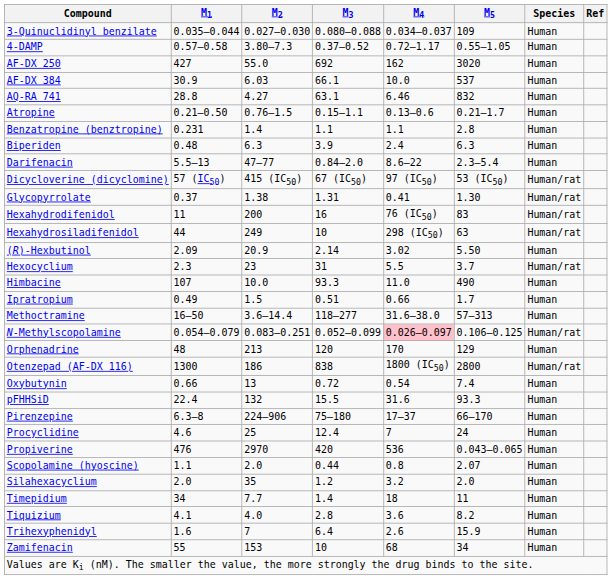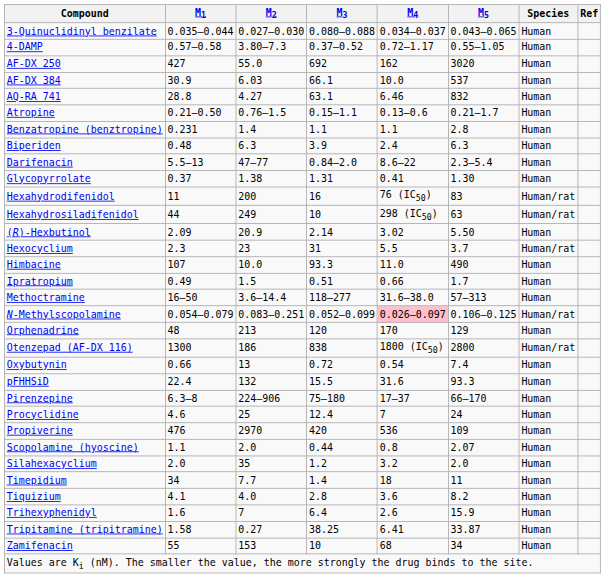 <table class="wikitable" style="font-size:small;">
 <tr>
 <th>Compound</th>
 <th><a href='#'>M<sub>1</sub></a></th>
 <th><a href='#'>M<sub>2</sub></a></th>
 <th><a href='#'>M<sub>3</sub></a></th>
 <th><a href='#'>M<sub>4</sub></a></th>
 <th><a href='#'>M<sub>5</sub></a></th>
 <th>Species</th>
 <th>Ref</th>
 </tr>
 <tr>
 <td><a href='#'>3-Quinuclidinyl benzilate</a></td>
 <td>0.035–0.044</td>
 <td>0.027–0.030</td>
 <td>0.080–0.088</td>
 <td>0.034–0.037</td>
-<td>109</td>
+<td>0.043–0.065</td>
 <td>Human</td>
 <td></td>
 </tr>
 <tr>
 <td><a href='#'>4-DAMP</a></td>
 <td>0.57–0.58</td>
 <td>3.80–7.3</td>
 <td>0.37–0.52</td>
 <td>0.72–1.17</td>
 <td>0.55–1.05</td>
 <td>Human</td>
 <td></td>
 </tr>
 <tr>
 <td><a href='#'>AF-DX 250</a></td>
 <td>427</td>
 <td>55.0</td>
 <td>692</td>
 <td>162</td>
 <td>3020</td>
 <td>Human</td>
 <td></td>
 </tr>
 <tr>
 <td><a href='#'>AF-DX 384</a></td>
 <td>30.9</td>
 <td>6.03</td>
 <td>66.1</td>
 <td>10.0</td>
 <td>537</td>
 <td>Human</td>
 <td></td>
 </tr>
 <tr>
 <td><a href='#'>AQ-RA 741</a></td>
 <td>28.8</td>
 <td>4.27</td>
 <td>63.1</td>
 <td>6.46</td>
 <td>832</td>
 <td>Human</td>
 <td></td>
 </tr>
 <tr>
 <td><a href='#'>Atropine</a></td>
 <td>0.21–0.50</td>
 <td>0.76–1.5</td>
 <td>0.15–1.1</td>
 <td>0.13–0.6</td>
 <td>0.21–1.7</td>
 <td>Human</td>
 <td></td>
 </tr>
 <tr>
 <td><a href='#'>Benzatropine (benztropine)</a></td>
 <td>0.231</td>
 <td>1.4</td>
 <td>1.1</td>
 <td>1.1</td>
 <td>2.8</td>
 <td>Human</td>
 <td></td>
 </tr>
 <tr>
 <td><a href='#'>Biperiden</a></td>
 <td>0.48</td>
 <td>6.3</td>
 <td>3.9</td>
 <td>2.4</td>
 <td>6.3</td>
 <td>Human</td>
 <td></td>
 </tr>
 <tr>
 <td><a href='#'>Darifenacin</a></td>
 <td>5.5–13</td>
 <td>47–77</td>
 <td>0.84–2.0</td>
 <td>8.6–22</td>
 <td>2.3–5.4</td>
 <td>Human</td>
 <td></td>
 </tr>
 <tr>
-<td><a href='#'>Dicycloverine (dicyclomine)</a></td>
-<td>57 (<a href='#'>IC<sub>50</sub></a>)</td>
-<td>415 (IC<sub>50</sub>)</td>
-<td>67 (IC<sub>50</sub>)</td>
-<td>97 (IC<sub>50</sub>)</td>
-<td>53 (IC<sub>50</sub>)</td>
-<td>Human/rat</td>
-<td></td>
-</tr>
-<tr>
 <td><a href='#'>Glycopyrrolate</a></td>
 <td>0.37</td>
 <td>1.38</td>
 <td>1.31</td>
 <td>0.41</td>
 <td>1.30</td>
-<td>Human/rat</td>
+<td>Human</td>
 <td></td>
 </tr>
 <tr>
 <td><a href='#'>Hexahydrodifenidol</a></td>
 <td>11</td>
 <td>200</td>
 <td>16</td>
 <td>76 (IC<sub>50</sub>)</td>
 <td>83</td>
 <td>Human/rat</td>
 <td></td>
 </tr>
 <tr>
 <td><a href='#'>Hexahydrosiladifenidol</a></td>
 <td>44</td>
 <td>249</td>
 <td>10</td>
 <td>298 (IC<sub>50</sub>)</td>
 <td>63</td>
 <td>Human/rat</td>
 <td></td>
 </tr>
 <tr>
 <td><a href='#'>(<em>R</em>)-Hexbutinol</a></td>
 <td>2.09</td>
 <td>20.9</td>
 <td>2.14</td>
 <td>3.02</td>
 <td>5.50</td>
 <td>Human</td>
 <td></td>
 </tr>
 <tr>
 <td><a href='#'>Hexocyclium</a></td>
 <td>2.3</td>
 <td>23</td>
 <td>31</td>
 <td>5.5</td>
 <td>3.7</td>
 <td>Human/rat</td>
 <td></td>
 </tr>
 <tr>
 <td><a href='#'>Himbacine</a></td>
 <td>107</td>
 <td>10.0</td>
 <td>93.3</td>
 <td>11.0</td>
 <td>490</td>
 <td>Human</td>
 <td></td>
 </tr>
 <tr>
 <td><a href='#'>Ipratropium</a></td>
 <td>0.49</td>
 <td>1.5</td>
 <td>0.51</td>
 <td>0.66</td>
 <td>1.7</td>
 <td>Human</td>
 <td></td>
 </tr>
 <tr>
 <td><a href='#'>Methoctramine</a></td>
 <td>16–50</td>
 <td>3.6–14.4</td>
 <td>118–277</td>
 <td>31.6–38.0</td>
 <td>57–313</td>
 <td>Human</td>
 <td></td>
 </tr>
 <tr>
 <td><a href='#'><em>N</em>-Methylscopolamine</a></td>
 <td>0.054–0.079</td>
 <td>0.083–0.251</td>
 <td>0.052–0.099</td>
 <td style="background: pink;">0.026–0.097</td>
 <td>0.106–0.125</td>
 <td>Human/rat</td>
 <td></td>
 </tr>
 <tr>
 <td><a href='#'>Orphenadrine</a></td>
 <td>48</td>
 <td>213</td>
 <td>120</td>
 <td>170</td>
 <td>129</td>
 <td>Human</td>
 <td></td>
 </tr>
 <tr>
 <td><a href='#'>Otenzepad (AF-DX 116)</a></td>
 <td>1300</td>
 <td>186</td>
 <td>838</td>
 <td>1800 (IC<sub>50</sub>)</td>
 <td>2800</td>
 <td>Human/rat</td>
 <td></td>
 </tr>
 <tr>
 <td><a href='#'>Oxybutynin</a></td>
 <td>0.66</td>
 <td>13</td>
 <td>0.72</td>
 <td>0.54</td>
 <td>7.4</td>
 <td>Human</td>
 <td></td>
 </tr>
 <tr>
 <td><a href='#'>pFHHSiD</a></td>
 <td>22.4</td>
 <td>132</td>
 <td>15.5</td>
 <td>31.6</td>
 <td>93.3</td>
 <td>Human</td>
 <td></td>
 </tr>
 <tr>
 <td><a href='#'>Pirenzepine</a></td>
 <td>6.3–8</td>
 <td>224–906</td>
 <td>75–180</td>
 <td>17–37</td>
 <td>66–170</td>
 <td>Human</td>
 <td></td>
 </tr>
 <tr>
 <td><a href='#'>Procyclidine</a></td>
 <td>4.6</td>
 <td>25</td>
 <td>12.4</td>
 <td>7</td>
 <td>24</td>
 <td>Human</td>
 <td></td>
 </tr>
 <tr>
 <td><a href='#'>Propiverine</a></td>
 <td>476</td>
 <td>2970</td>
 <td>420</td>
 <td>536</td>
-<td>0.043–0.065</td>
+<td>109</td>
 <td>Human</td>
 <td></td>
 </tr>
 <tr>
 <td><a href='#'>Scopolamine (hyoscine)</a></td>
 <td>1.1</td>
 <td>2.0</td>
 <td>0.44</td>
 <td>0.8</td>
 <td>2.07</td>
 <td>Human</td>
 <td></td>
 </tr>
 <tr>
 <td><a href='#'>Silahexacyclium</a></td>
 <td>2.0</td>
 <td>35</td>
 <td>1.2</td>
 <td>3.2</td>
 <td>2.0</td>
 <td>Human</td>
 <td></td>
 </tr>
 <tr>
 <td><a href='#'>Timepidium</a></td>
 <td>34</td>
 <td>7.7</td>
 <td>1.4</td>
 <td>18</td>
 <td>11</td>
 <td>Human</td>
 <td></td>
 </tr>
 <tr>
 <td><a href='#'>Tiquizium</a></td>
 <td>4.1</td>
 <td>4.0</td>
 <td>2.8</td>
 <td>3.6</td>
 <td>8.2</td>
 <td>Human</td>
 <td></td>
 </tr>
 <tr>
 <td><a href='#'>Trihexyphenidyl</a></td>
 <td>1.6</td>
 <td>7</td>
 <td>6.4</td>
 <td>2.6</td>
 <td>15.9</td>
 <td>Human</td>
 <td></td>
 </tr>
 <tr>
+<td><a href='#'>Tripitamine (tripitramine)</a></td>
+<td>1.58</td>
+<td>0.27</td>
+<td>38.25</td>
+<td>6.41</td>
+<td>33.87</td>
+<td>Human</td>
+<td></td>
+</tr>
+<tr>
 <td><a href='#'>Zamifenacin</a></td>
 <td>55</td>
 <td>153</td>
 <td>10</td>
 <td>68</td>
 <td>34</td>
 <td>Human</td>
 <td></td>
 </tr>
 <tr class="sortbottom">
 <td colspan="8">Values are K<sub>i</sub> (nM). The smaller the value, the more strongly the drug binds to the site.</td>
 </tr>
 </table>
